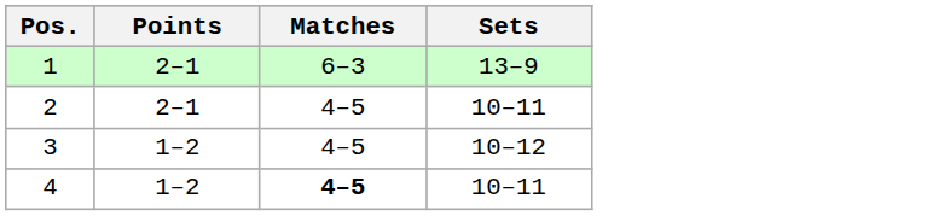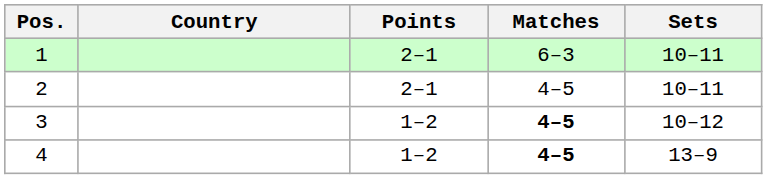 <table class="wikitable" style="text-align:center;">
 <tr>
 <th width=40>Pos.</th>
+<th width=165>Country</th>
 <th width=80>Points</th>
 <th width=80>Matches</th>
 <th width=80>Sets</th>
 </tr>
 <tr style="background:#ccffcc">
 <td>1</td>
+<td style="text-align:left;"></td>
 <td>2–1</td>
 <td>6–3</td>
-<td>13–9</td>
+<td>10–11</td>
 </tr>
 <tr style="background:#ffffff;">
 <td>2</td>
+<td style="text-align:left;"></td>
 <td>2–1</td>
 <td>4–5</td>
 <td>10–11</td>
 </tr>
 <tr style="background:#ffffff;">
 <td>3</td>
+<td style="text-align:left;"></td>
 <td>1–2</td>
-<td>4–5</td>
+<td><strong>4–5</strong></td>
 <td>10–12</td>
 </tr>
 <tr style="background:#ffffff;">
 <td>4</td>
+<td style="text-align:left;"></td>
 <td>1–2</td>
 <td><strong>4–5</strong></td>
-<td>10–11</td>
+<td>13–9</td>
 </tr>
 </table>
